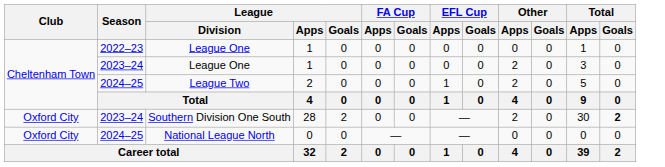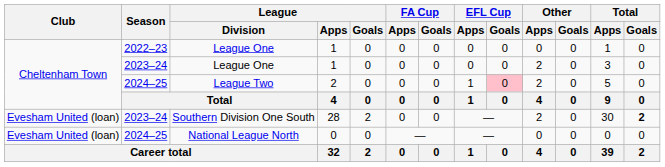 <table class="wikitable" style="text-align:center;">
 <tr>
 <th rowspan="2">Club</th>
 <th rowspan="2">Season</th>
 <th colspan="3">League</th>
 <th colspan="2"><a href='#'>FA Cup</a></th>
 <th colspan="2"><a href='#'>EFL Cup</a></th>
 <th colspan="2">Other</th>
 <th colspan="2">Total</th>
 </tr>
 <tr>
 <th>Division</th>
 <th>Apps</th>
 <th>Goals</th>
 <th>Apps</th>
 <th>Goals</th>
 <th>Apps</th>
 <th>Goals</th>
 <th>Apps</th>
 <th>Goals</th>
 <th>Apps</th>
 <th>Goals</th>
 </tr>
 <tr>
 <td rowspan="4"><a href='#'>Cheltenham Town</a></td>
 <td><a href='#'>2022–23</a></td>
 <td><a href='#'>League One</a></td>
 <td>1</td>
 <td>0</td>
 <td>0</td>
 <td>0</td>
 <td>0</td>
 <td>0</td>
 <td>0</td>
 <td>0</td>
 <td>1</td>
 <td>0</td>
 </tr>
 <tr>
 <td><a href='#'>2023–24</a></td>
 <td>League One</td>
 <td>1</td>
 <td>0</td>
 <td>0</td>
 <td>0</td>
 <td>0</td>
 <td>0</td>
 <td>2</td>
 <td>0</td>
 <td>3</td>
 <td>0</td>
 </tr>
 <tr>
 <td><a href='#'>2024–25</a></td>
 <td><a href='#'>League Two</a></td>
 <td>2</td>
 <td>0</td>
 <td>0</td>
 <td>0</td>
 <td>1</td>
-<td>0</td>
+<td style="background: pink;">0</td>
 <td>2</td>
 <td>0</td>
 <td>5</td>
 <td>0</td>
 </tr>
 <tr>
 <th colspan="2">Total</th>
 <th>4</th>
 <th>0</th>
 <th>0</th>
 <th>0</th>
 <th>1</th>
 <th>0</th>
 <th>4</th>
 <th>0</th>
 <th>9</th>
 <th>0</th>
 </tr>
 <tr>
-<td><a href='#'>Oxford City</a></td>
+<td><a href='#'>Evesham United</a> (loan)</td>
 <td><a href='#'>2023–24</a></td>
 <td><a href='#'>Southern</a> Division One South</td>
 <td>28</td>
 <td>2</td>
 <td>0</td>
 <td>0</td>
 <td colspan=2>—</td>
 <td>2</td>
 <td>0</td>
 <td>30</td>
 <td><strong>2</strong></td>
 </tr>
 <tr>
-<td><a href='#'>Oxford City</a></td>
+<td><a href='#'>Evesham United</a> (loan)</td>
 <td><a href='#'>2024–25</a></td>
 <td><a href='#'>National League North</a></td>
 <td>0</td>
 <td>0</td>
 <td colspan=2>—</td>
 <td colspan=2>—</td>
 <td>0</td>
 <td>0</td>
 <td>0</td>
 <td>0</td>
 </tr>
 <tr>
 <th colspan="3">Career total</th>
 <th>32</th>
 <th>2</th>
 <th>0</th>
 <th>0</th>
 <th>1</th>
 <th>0</th>
 <th>4</th>
 <th>0</th>
 <th>39</th>
 <th>2</th>
 </tr>
 </table>
